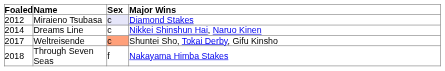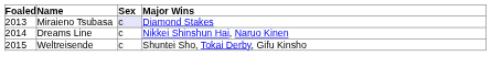 <table border="1" cellpadding="0" style="border-collapse: collapse; font-size:90%">
 <tr>
 <td width="35px"><strong>Foaled</strong></td>
 <td width="120px"><strong>Name</strong></td>
 <td width="35px"><strong>Sex</strong></td>
 <td width="510px"><strong>Major Wins</strong></td>
 </tr>
 <tr>
-<td>2012</td>
+<td>2013</td>
 <td>Miraieno Tsubasa</td>
 <td style="background: lavender;">c</td>
 <td><a href='#'>Diamond Stakes</a></td>
 </tr>
 <tr>
 <td>2014</td>
 <td>Dreams Line</td>
 <td>c</td>
 <td><a href='#'>Nikkei Shinshun Hai</a>, <a href='#'>Naruo Kinen</a></td>
 </tr>
 <tr>
-<td>2017</td>
+<td>2015</td>
 <td>Weltreisende</td>
-<td style="background: lightsalmon;">c</td>
+<td>c</td>
 <td>Shuntei Sho, <a href='#'>Tokai Derby</a>, Gifu Kinsho</td>
 </tr>
-<tr>
-<td>2018</td>
-<td>Through Seven Seas</td>
-<td>f</td>
-<td><a href='#'>Nakayama Himba Stakes</a></td>
-</tr>
 </table>
